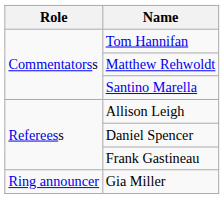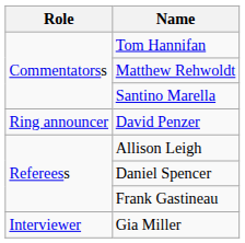 <table class=wikitable style="font-size:90%; margin: 0.5em 0 0.5em 1em; float: right; clear: right;">
 <tr>
 <th>Role</th>
 <th>Name</th>
 </tr>
 <tr>
 <td rowspan=3><a href='#'>Commentators</a>s</td>
 <td><a href='#'>Tom Hannifan</a></td>
 </tr>
 <tr>
 <td><a href='#'>Matthew Rehwoldt</a></td>
 </tr>
 <tr>
 <td><a href='#'>Santino Marella</a> </td>
 </tr>
 <tr>
+<td rowspan=1><a href='#'>Ring announcer</a></td>
+<td><a href='#'>David Penzer</a></td>
+</tr>
+<tr>
 <td rowspan=3><a href='#'>Referees</a>s</td>
 <td>Allison Leigh</td>
 </tr>
 <tr>
 <td>Daniel Spencer</td>
 </tr>
 <tr>
 <td>Frank Gastineau</td>
 </tr>
 <tr>
-<td rowspan=1><a href='#'>Ring announcer</a></td>
+<td><a href='#'>Interviewer</a></td>
 <td>Gia Miller</td>
 </tr>
 </table>
